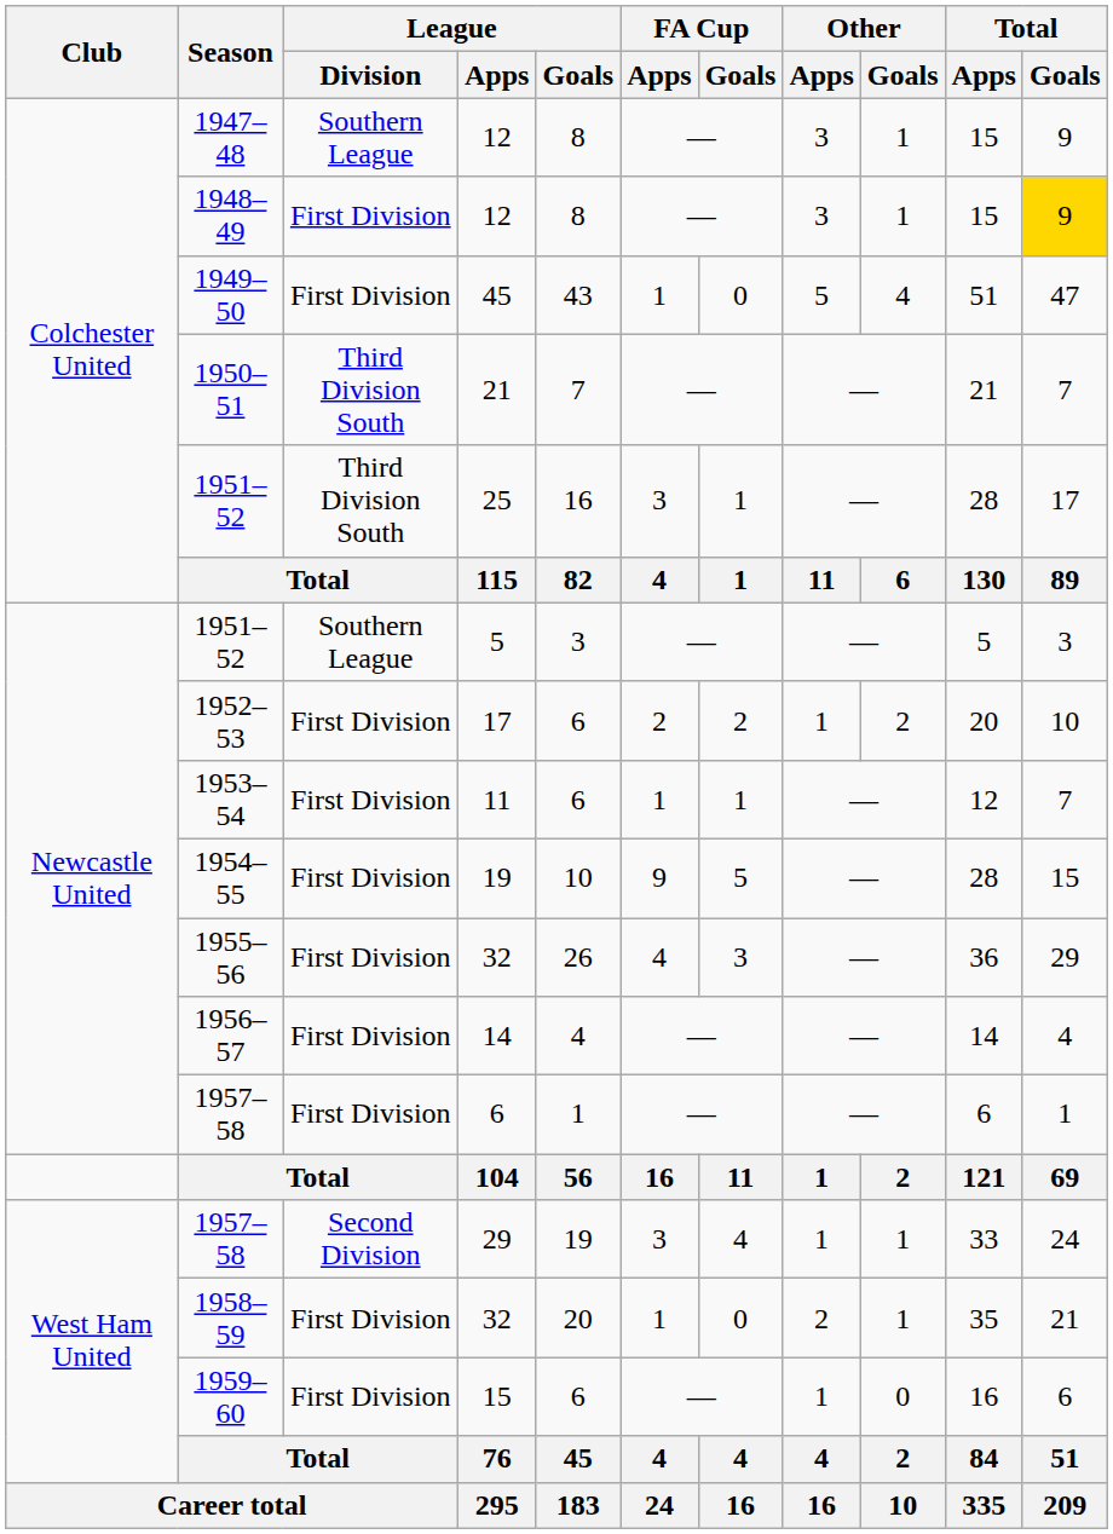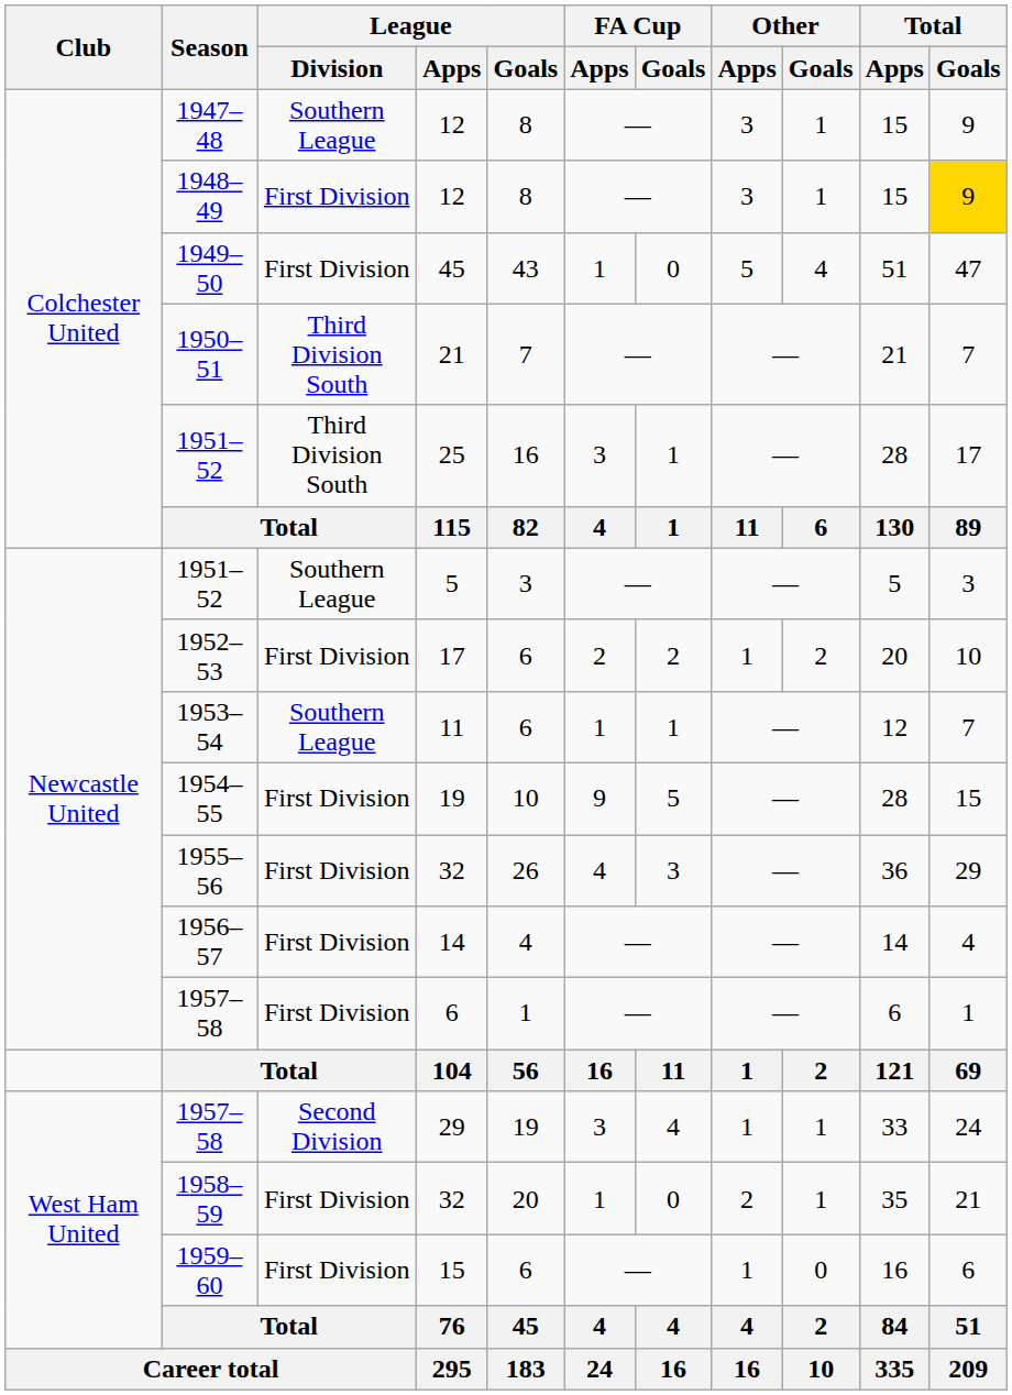 <table class="wikitable" style="text-align: center;">
 <tr>
 <th rowspan="2">Club</th>
 <th rowspan="2">Season</th>
 <th colspan="3">League</th>
 <th colspan="2">FA Cup</th>
 <th colspan="2">Other</th>
 <th colspan="2">Total</th>
 </tr>
 <tr>
 <th>Division</th>
 <th>Apps</th>
 <th>Goals</th>
 <th>Apps</th>
 <th>Goals</th>
 <th>Apps</th>
 <th>Goals</th>
 <th>Apps</th>
 <th>Goals</th>
 </tr>
 <tr>
 <td rowspan="6"><a href='#'>Colchester United</a></td>
 <td><a href='#'>1947–48</a></td>
 <td><a href='#'>Southern League</a></td>
 <td>12</td>
 <td>8</td>
 <td colspan="2">—</td>
 <td>3</td>
 <td>1</td>
 <td>15</td>
 <td>9</td>
 </tr>
 <tr>
 <td><a href='#'>1948–49</a></td>
 <td><a href='#'>First Division</a></td>
 <td>12</td>
 <td>8</td>
 <td colspan="2">—</td>
 <td>3</td>
 <td>1</td>
 <td>15</td>
 <td style="background: gold;">9</td>
 </tr>
 <tr>
 <td><a href='#'>1949–50</a></td>
 <td>First Division</td>
 <td>45</td>
 <td>43</td>
 <td>1</td>
 <td>0</td>
 <td>5</td>
 <td>4</td>
 <td>51</td>
 <td>47</td>
 </tr>
 <tr>
 <td><a href='#'>1950–51</a></td>
 <td><a href='#'>Third Division South</a></td>
 <td>21</td>
 <td>7</td>
 <td colspan="2">—</td>
 <td colspan="2">—</td>
 <td>21</td>
 <td>7</td>
 </tr>
 <tr>
 <td><a href='#'>1951–52</a></td>
 <td>Third Division South</td>
 <td>25</td>
 <td>16</td>
 <td>3</td>
 <td>1</td>
 <td colspan="2">—</td>
 <td>28</td>
 <td>17</td>
 </tr>
 <tr>
 <th colspan="2">Total</th>
 <th>115</th>
 <th>82</th>
 <th>4</th>
 <th>1</th>
 <th>11</th>
 <th>6</th>
 <th>130</th>
 <th>89</th>
 </tr>
 <tr>
 <td rowspan="7"><a href='#'>Newcastle United</a></td>
 <td>1951–52</td>
 <td>Southern League</td>
 <td>5</td>
 <td>3</td>
 <td colspan="2">—</td>
 <td colspan="2">—</td>
 <td>5</td>
 <td>3</td>
 </tr>
 <tr>
 <td>1952–53</td>
 <td>First Division</td>
 <td>17</td>
 <td>6</td>
 <td>2</td>
 <td>2</td>
 <td>1</td>
 <td>2</td>
 <td>20</td>
 <td>10</td>
 </tr>
 <tr>
 <td>1953–54</td>
-<td>First Division</td>
+<td><a href='#'>Southern League</a></td>
 <td>11</td>
 <td>6</td>
 <td>1</td>
 <td>1</td>
 <td colspan="2">—</td>
 <td>12</td>
 <td>7</td>
 </tr>
 <tr>
 <td>1954–55</td>
 <td>First Division</td>
 <td>19</td>
 <td>10</td>
 <td>9</td>
 <td>5</td>
 <td colspan="2">—</td>
 <td>28</td>
 <td>15</td>
 </tr>
 <tr>
 <td>1955–56</td>
 <td>First Division</td>
 <td>32</td>
 <td>26</td>
 <td>4</td>
 <td>3</td>
 <td colspan="2">—</td>
 <td>36</td>
 <td>29</td>
 </tr>
 <tr>
 <td>1956–57</td>
 <td>First Division</td>
 <td>14</td>
 <td>4</td>
 <td colspan="2">—</td>
 <td colspan="2">—</td>
 <td>14</td>
 <td>4</td>
 </tr>
 <tr>
 <td>1957–58</td>
 <td>First Division</td>
 <td>6</td>
 <td>1</td>
 <td colspan="2">—</td>
 <td colspan="2">—</td>
 <td>6</td>
 <td>1</td>
 </tr>
 <tr>
 <td></td>
 <th colspan="2">Total</th>
 <th>104</th>
 <th>56</th>
 <th>16</th>
 <th>11</th>
 <th>1</th>
 <th>2</th>
 <th>121</th>
 <th>69</th>
 </tr>
 <tr>
 <td rowspan="4"><a href='#'>West Ham United</a></td>
 <td><a href='#'>1957–58</a></td>
 <td><a href='#'>Second Division</a></td>
 <td>29</td>
 <td>19</td>
 <td>3</td>
 <td>4</td>
 <td>1</td>
 <td>1</td>
 <td>33</td>
 <td>24</td>
 </tr>
 <tr>
 <td><a href='#'>1958–59</a></td>
 <td>First Division</td>
 <td>32</td>
 <td>20</td>
 <td>1</td>
 <td>0</td>
 <td>2</td>
 <td>1</td>
 <td>35</td>
 <td>21</td>
 </tr>
 <tr>
 <td><a href='#'>1959–60</a></td>
 <td>First Division</td>
 <td>15</td>
 <td>6</td>
 <td colspan="2">—</td>
 <td>1</td>
 <td>0</td>
 <td>16</td>
 <td>6</td>
 </tr>
 <tr>
 <th colspan="2">Total</th>
 <th>76</th>
 <th>45</th>
 <th>4</th>
 <th>4</th>
 <th>4</th>
 <th>2</th>
 <th>84</th>
 <th>51</th>
 </tr>
 <tr>
 <th colspan="3">Career total</th>
 <th>295</th>
 <th>183</th>
 <th>24</th>
 <th>16</th>
 <th>16</th>
 <th>10</th>
 <th>335</th>
 <th>209</th>
 </tr>
 </table>
